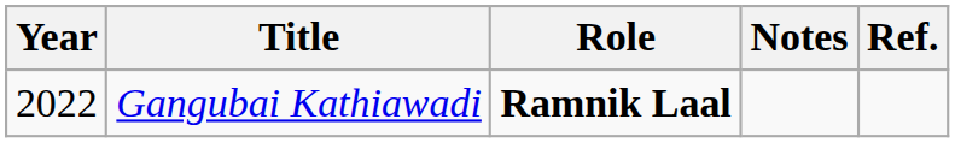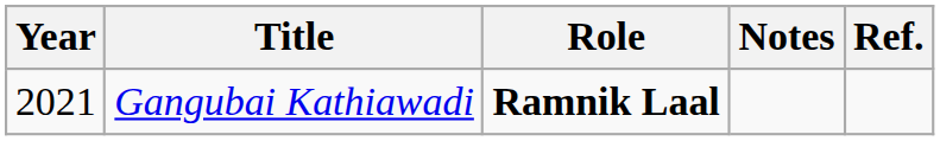 <table class="wikitable sortable">
 <tr>
 <th>Year</th>
 <th>Title</th>
 <th>Role</th>
 <th class="unsortable">Notes</th>
 <th class="unsortable">Ref.</th>
 </tr>
 <tr>
-<td>2022</td>
+<td>2021</td>
 <td><em><a href='#'>Gangubai Kathiawadi</a></em></td>
 <td><strong>Ramnik Laal</strong></td>
 <td></td>
 <td></td>
 </tr>
 </table>
